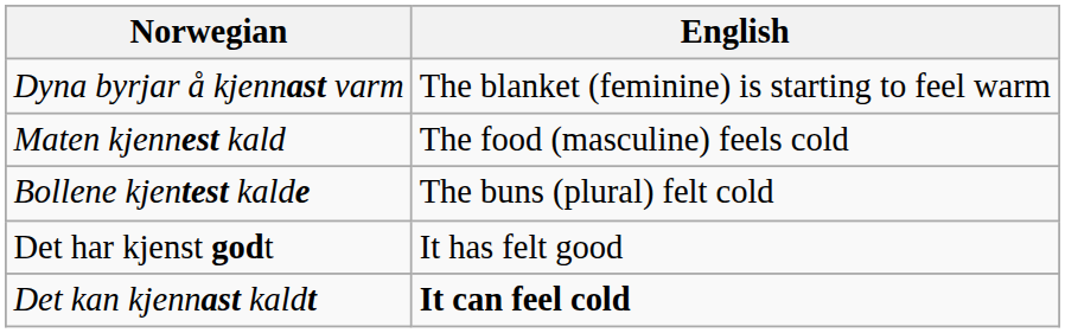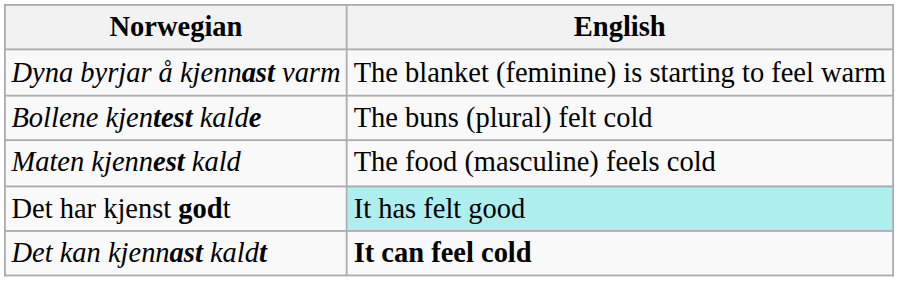 <table class="wikitable">
 <tr>
 <th>Norwegian</th>
 <th>English</th>
 </tr>
 <tr>
 <td><em>Dyna byrjar å kjenn<strong>ast</strong> varm</em></td>
 <td>The blanket (feminine) is starting to feel warm</td>
 </tr>
 <tr>
+<td><em>Bollene kjen<strong>test</strong> kald<strong>e<strong><em></td>
+<td>The buns (plural) felt cold</td>
+</tr>
+<tr>
 <td><em>Maten kjenn<strong>est</strong> kald</em></td>
 <td>The food (masculine) feels cold</td>
 </tr>
 <tr>
-<td><em>Bollene kjen<strong>test</strong> kald<strong>e<strong><em></td>
-<td>The buns (plural) felt cold</td>
-</tr>
-<tr>
 <td></em>Det har kjen</strong>st<strong> god</strong>t</em></strong></td>
-<td>It has felt good</td>
+<td style="background: paleturquoise;">It has felt good</td>
 </tr>
 <tr>
 <td><em>Det kan kjenn<strong>ast</strong> kald<strong>t<strong><em></td>
 <td><strong>It can feel cold</strong></td>
 </tr>
 </table>
